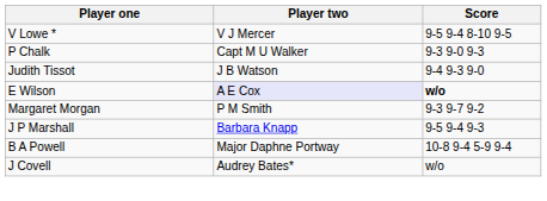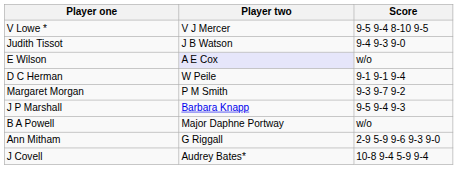 <table class="wikitable">
 <tr>
 <th width=270>Player one</th>
 <th width=270>Player two</th>
 <th width=150>Score</th>
 </tr>
 <tr>
 <td> V Lowe *</td>
 <td> V J Mercer</td>
 <td>9-5 9-4 8-10 9-5</td>
 </tr>
 <tr>
-<td> P Chalk</td>
-<td> Capt M U Walker</td>
-<td>9-3 9-0 9-3</td>
-</tr>
-<tr>
 <td> Judith Tissot</td>
 <td> J B Watson</td>
 <td>9-4 9-3 9-0</td>
 </tr>
 <tr>
 <td> E Wilson</td>
 <td style="background: lavender;"> A E Cox</td>
-<td><strong>w/o</strong></td>
+<td>w/o</td>
+</tr>
+<tr>
+<td> D C Herman</td>
+<td> W Peile</td>
+<td>9-1 9-1 9-4</td>
 </tr>
 <tr>
 <td> Margaret Morgan</td>
 <td> P M Smith</td>
 <td>9-3 9-7 9-2</td>
 </tr>
 <tr>
 <td> J P Marshall</td>
 <td> <a href='#'>Barbara Knapp</a></td>
 <td>9-5 9-4 9-3</td>
 </tr>
 <tr>
 <td> B A Powell</td>
 <td> Major Daphne Portway</td>
-<td>10-8 9-4 5-9 9-4</td>
+<td>w/o</td>
+</tr>
+<tr>
+<td> Ann Mitham</td>
+<td> G Riggall</td>
+<td>2-9 5-9 9-6 9-3 9-0</td>
 </tr>
 <tr>
 <td> J Covell</td>
 <td> Audrey Bates*</td>
-<td>w/o</td>
+<td>10-8 9-4 5-9 9-4</td>
 </tr>
 </table>
